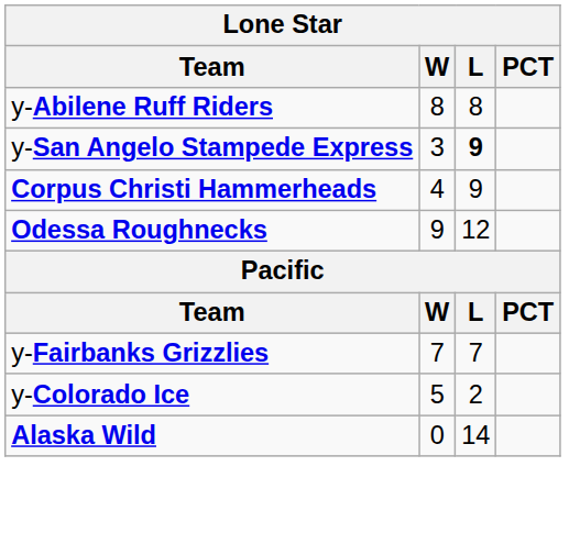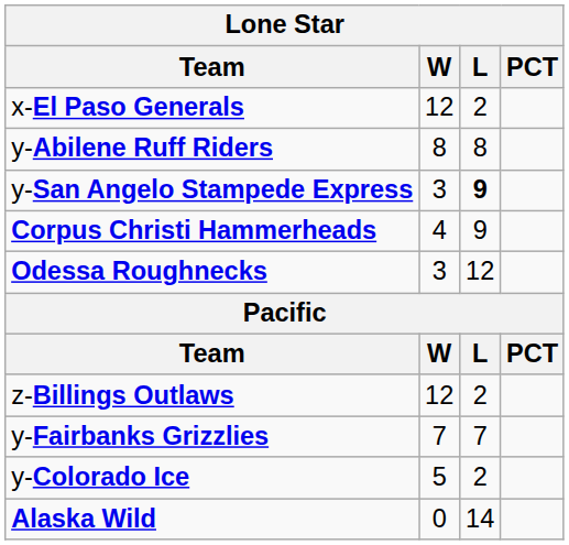 <table class="wikitable" style="text-align:center">
 <tr>
 <th colspan=4>Lone Star</th>
 </tr>
 <tr>
 <th>Team</th>
 <th>W</th>
 <th>L</th>
 <th>PCT</th>
+</tr>
+<tr>
+<td align=left>x-<strong><a href='#'>El Paso Generals</a></strong></td>
+<td>12</td>
+<td>2</td>
+<td></td>
 </tr>
 <tr>
 <td align=left>y-<strong><a href='#'>Abilene Ruff Riders</a></strong></td>
 <td>8</td>
 <td>8</td>
 <td></td>
 </tr>
 <tr>
 <td align=left>y-<strong><a href='#'>San Angelo Stampede Express</a></strong></td>
 <td>3</td>
 <td><strong>9</strong></td>
 <td></td>
 </tr>
 <tr>
 <td align=left><strong><a href='#'>Corpus Christi Hammerheads</a></strong></td>
 <td>4</td>
 <td>9</td>
 <td></td>
 </tr>
 <tr>
 <td align=left><strong><a href='#'>Odessa Roughnecks</a></strong></td>
-<td>9</td>
+<td>3</td>
 <td>12</td>
 <td></td>
 </tr>
 <tr>
 <th colspan=4>Pacific</th>
 </tr>
 <tr>
 <th>Team</th>
 <th>W</th>
 <th>L</th>
 <th>PCT</th>
+</tr>
+<tr>
+<td align=left>z-<strong><a href='#'>Billings Outlaws</a></strong></td>
+<td>12</td>
+<td>2</td>
+<td></td>
 </tr>
 <tr>
 <td align=left>y-<strong><a href='#'>Fairbanks Grizzlies</a></strong></td>
 <td>7</td>
 <td>7</td>
 <td></td>
 </tr>
 <tr>
 <td align=left>y-<strong><a href='#'>Colorado Ice</a></strong></td>
 <td>5</td>
 <td>2</td>
 <td></td>
 </tr>
 <tr>
 <td align=left><strong><a href='#'>Alaska Wild</a></strong></td>
 <td>0</td>
 <td>14</td>
 <td></td>
 </tr>
 </table>
